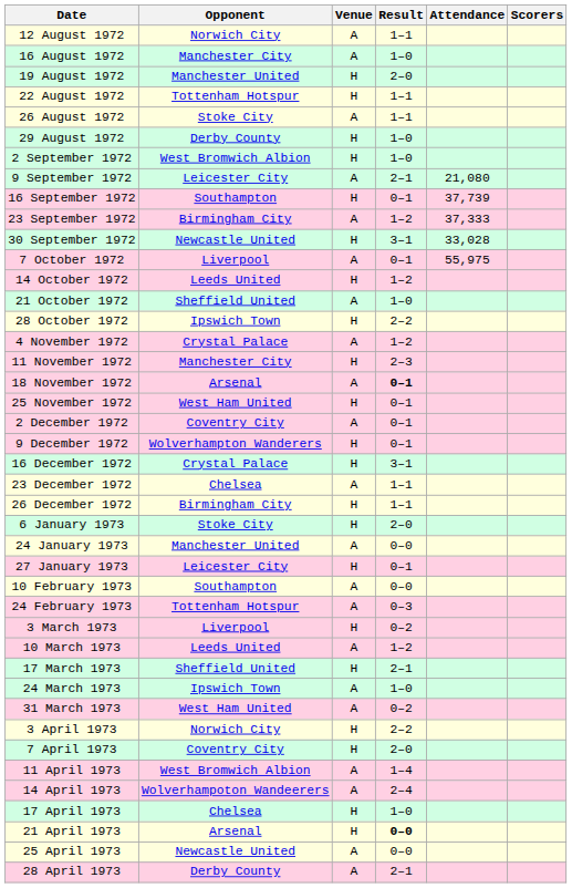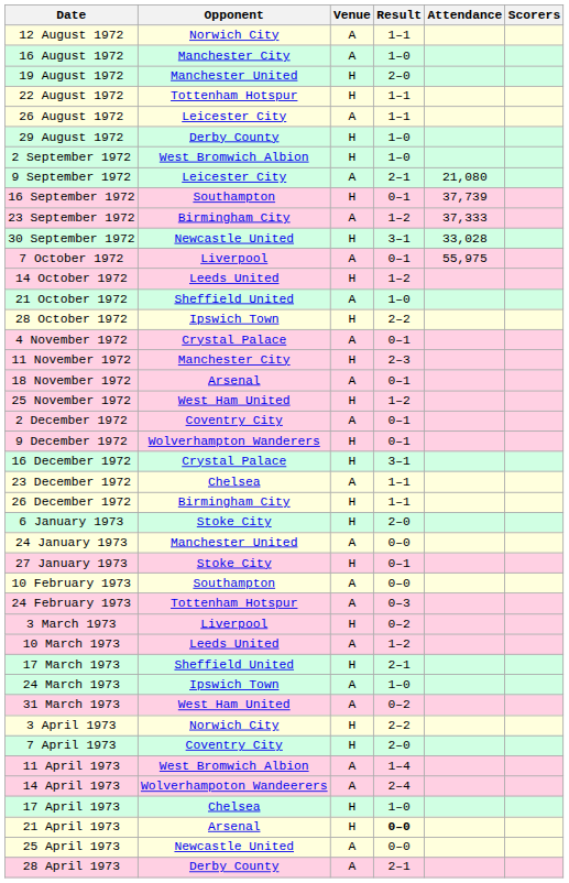 <table class="wikitable sortable" style="font-size:100%; text-align:center">
 <tr>
 <th>Date</th>
 <th>Opponent</th>
 <th>Venue</th>
 <th>Result</th>
 <th>Attendance</th>
 <th>Scorers</th>
 </tr>
 <tr style="background-color: #ffffdd;">
 <td>12 August 1972</td>
 <td><a href='#'>Norwich City</a></td>
 <td>A</td>
 <td>1–1</td>
 <td></td>
 <td></td>
 </tr>
 <tr style="background-color: #d0ffe3;">
 <td>16 August 1972</td>
 <td><a href='#'>Manchester City</a></td>
 <td>A</td>
 <td>1–0</td>
 <td></td>
 <td></td>
 </tr>
 <tr style="background-color: #d0ffe3;">
 <td>19 August 1972</td>
 <td><a href='#'>Manchester United</a></td>
 <td>H</td>
 <td>2–0</td>
 <td></td>
 <td></td>
 </tr>
 <tr style="background-color: #ffffdd;">
 <td>22 August 1972</td>
 <td><a href='#'>Tottenham Hotspur</a></td>
 <td>H</td>
 <td>1–1</td>
 <td></td>
 <td></td>
 </tr>
 <tr style="background-color: #ffffdd;">
 <td>26 August 1972</td>
-<td><a href='#'>Stoke City</a></td>
+<td><a href='#'>Leicester City</a></td>
 <td>A</td>
 <td>1–1</td>
 <td></td>
 <td></td>
 </tr>
 <tr style="background-color: #d0ffe3;">
 <td>29 August 1972</td>
 <td><a href='#'>Derby County</a></td>
 <td>H</td>
 <td>1–0</td>
 <td></td>
 <td></td>
 </tr>
 <tr style="background-color: #d0ffe3;">
 <td>2 September 1972</td>
 <td><a href='#'>West Bromwich Albion</a></td>
 <td>H</td>
 <td>1–0</td>
 <td></td>
 <td></td>
 </tr>
 <tr style="background-color: #d0ffe3;">
 <td>9 September 1972</td>
 <td><a href='#'>Leicester City</a></td>
 <td>A</td>
 <td>2–1</td>
 <td>21,080</td>
 <td></td>
 </tr>
 <tr style="background-color: #ffd0e3;">
 <td>16 September 1972</td>
 <td><a href='#'>Southampton</a></td>
 <td>H</td>
 <td>0–1</td>
 <td>37,739</td>
 <td></td>
 </tr>
 <tr style="background-color: #ffd0e3;">
 <td>23 September 1972</td>
 <td><a href='#'>Birmingham City</a></td>
 <td>A</td>
 <td>1–2</td>
 <td>37,333</td>
 <td></td>
 </tr>
 <tr style="background-color: #d0ffe3;">
 <td>30 September 1972</td>
 <td><a href='#'>Newcastle United</a></td>
 <td>H</td>
 <td>3–1</td>
 <td>33,028</td>
 <td></td>
 </tr>
 <tr style="background-color: #ffd0e3;">
 <td>7 October 1972</td>
 <td><a href='#'>Liverpool</a></td>
 <td>A</td>
 <td>0–1</td>
 <td>55,975</td>
 <td></td>
 </tr>
 <tr style="background-color: #ffd0e3;">
 <td>14 October 1972</td>
 <td><a href='#'>Leeds United</a></td>
 <td>H</td>
 <td>1–2</td>
 <td></td>
 <td></td>
 </tr>
 <tr style="background-color: #d0ffe3;">
 <td>21 October 1972</td>
 <td><a href='#'>Sheffield United</a></td>
 <td>A</td>
 <td>1–0</td>
 <td></td>
 <td></td>
 </tr>
 <tr style="background-color: #ffffdd;">
 <td>28 October 1972</td>
 <td><a href='#'>Ipswich Town</a></td>
 <td>H</td>
 <td>2–2</td>
 <td></td>
 <td></td>
 </tr>
 <tr style="background-color: #ffd0e3;">
 <td>4 November 1972</td>
 <td><a href='#'>Crystal Palace</a></td>
 <td>A</td>
-<td>1–2</td>
+<td>0–1</td>
 <td></td>
 <td></td>
 </tr>
 <tr style="background-color: #ffd0e3;">
 <td>11 November 1972</td>
 <td><a href='#'>Manchester City</a></td>
 <td>H</td>
 <td>2–3</td>
 <td></td>
 <td></td>
 </tr>
 <tr style="background-color: #ffd0e3;">
 <td>18 November 1972</td>
 <td><a href='#'>Arsenal</a></td>
 <td>A</td>
-<td><strong>0–1</strong></td>
+<td>0–1</td>
 <td></td>
 <td></td>
 </tr>
 <tr style="background-color: #ffd0e3;">
 <td>25 November 1972</td>
 <td><a href='#'>West Ham United</a></td>
 <td>H</td>
-<td>0–1</td>
+<td>1–2</td>
 <td></td>
 <td></td>
 </tr>
 <tr style="background-color: #ffd0e3;">
 <td>2 December 1972</td>
 <td><a href='#'>Coventry City</a></td>
 <td>A</td>
 <td>0–1</td>
 <td></td>
 <td></td>
 </tr>
 <tr style="background-color: #ffd0e3;">
 <td>9 December 1972</td>
 <td><a href='#'>Wolverhampton Wanderers</a></td>
 <td>H</td>
 <td>0–1</td>
 <td></td>
 <td></td>
 </tr>
 <tr style="background-color: #d0ffe3;">
 <td>16 December 1972</td>
 <td><a href='#'>Crystal Palace</a></td>
 <td>H</td>
 <td>3–1</td>
 <td></td>
 <td></td>
 </tr>
 <tr style="background-color: #ffffdd;">
 <td>23 December 1972</td>
 <td><a href='#'>Chelsea</a></td>
 <td>A</td>
 <td>1–1</td>
 <td></td>
 <td></td>
 </tr>
 <tr style="background-color: #ffffdd;">
 <td>26 December 1972</td>
 <td><a href='#'>Birmingham City</a></td>
 <td>H</td>
 <td>1–1</td>
 <td></td>
 <td></td>
 </tr>
 <tr style="background-color: #d0ffe3;">
 <td>6 January 1973</td>
 <td><a href='#'>Stoke City</a></td>
 <td>H</td>
 <td>2–0</td>
 <td></td>
 <td></td>
 </tr>
 <tr style="background-color: #ffffdd;">
 <td>24 January 1973</td>
 <td><a href='#'>Manchester United</a></td>
 <td>A</td>
 <td>0–0</td>
 <td></td>
 <td></td>
 </tr>
 <tr style="background-color: #ffd0e3;">
 <td>27 January 1973</td>
-<td><a href='#'>Leicester City</a></td>
+<td><a href='#'>Stoke City</a></td>
 <td>H</td>
 <td>0–1</td>
 <td></td>
 <td></td>
 </tr>
 <tr style="background-color: #ffffdd;">
 <td>10 February 1973</td>
 <td><a href='#'>Southampton</a></td>
 <td>A</td>
 <td>0–0</td>
 <td></td>
 <td></td>
 </tr>
 <tr style="background-color: #ffd0e3;">
 <td>24 February 1973</td>
 <td><a href='#'>Tottenham Hotspur</a></td>
 <td>A</td>
 <td>0–3</td>
 <td></td>
 <td></td>
 </tr>
 <tr style="background-color: #ffd0e3;">
 <td>3 March 1973</td>
 <td><a href='#'>Liverpool</a></td>
 <td>H</td>
 <td>0–2</td>
 <td></td>
 <td></td>
 </tr>
 <tr style="background-color: #ffd0e3;">
 <td>10 March 1973</td>
 <td><a href='#'>Leeds United</a></td>
 <td>A</td>
 <td>1–2</td>
 <td></td>
 <td></td>
 </tr>
 <tr style="background-color: #d0ffe3;">
 <td>17 March 1973</td>
 <td><a href='#'>Sheffield United</a></td>
 <td>H</td>
 <td>2–1</td>
 <td></td>
 <td></td>
 </tr>
 <tr style="background-color: #d0ffe3;">
 <td>24 March 1973</td>
 <td><a href='#'>Ipswich Town</a></td>
 <td>A</td>
 <td>1–0</td>
 <td></td>
 <td></td>
 </tr>
 <tr style="background-color: #ffd0e3;">
 <td>31 March 1973</td>
 <td><a href='#'>West Ham United</a></td>
 <td>A</td>
 <td>0–2</td>
 <td></td>
 <td></td>
 </tr>
 <tr style="background-color: #ffffdd;">
 <td>3 April 1973</td>
 <td><a href='#'>Norwich City</a></td>
 <td>H</td>
 <td>2–2</td>
 <td></td>
 <td></td>
 </tr>
 <tr style="background-color: #d0ffe3;">
 <td>7 April 1973</td>
 <td><a href='#'>Coventry City</a></td>
 <td>H</td>
 <td>2–0</td>
 <td></td>
 <td></td>
 </tr>
 <tr style="background-color: #ffd0e3;">
 <td>11 April 1973</td>
 <td><a href='#'>West Bromwich Albion</a></td>
 <td>A</td>
 <td>1–4</td>
 <td></td>
 <td></td>
 </tr>
 <tr style="background-color: #ffd0e3;">
 <td>14 April 1973</td>
 <td><a href='#'>Wolverhampoton Wandeerers</a></td>
 <td>A</td>
 <td>2–4</td>
 <td></td>
 <td></td>
 </tr>
 <tr style="background-color: #d0ffe3;">
 <td>17 April 1973</td>
 <td><a href='#'>Chelsea</a></td>
 <td>H</td>
 <td>1–0</td>
 <td></td>
 <td></td>
 </tr>
 <tr style="background-color: #ffffdd;">
 <td>21 April 1973</td>
 <td><a href='#'>Arsenal</a></td>
 <td>H</td>
 <td><strong>0–0</strong></td>
 <td></td>
 <td></td>
 </tr>
 <tr style="background-color: #ffffdd;">
 <td>25 April 1973</td>
 <td><a href='#'>Newcastle United</a></td>
 <td>A</td>
 <td>0–0</td>
 <td></td>
 <td></td>
 </tr>
 <tr style="background-color: #ffd0e3;">
 <td>28 April 1973</td>
 <td><a href='#'>Derby County</a></td>
 <td>A</td>
 <td>2–1</td>
 <td></td>
 <td></td>
 </tr>
 </table>
